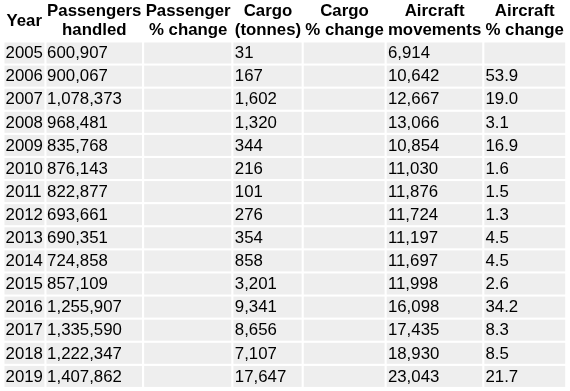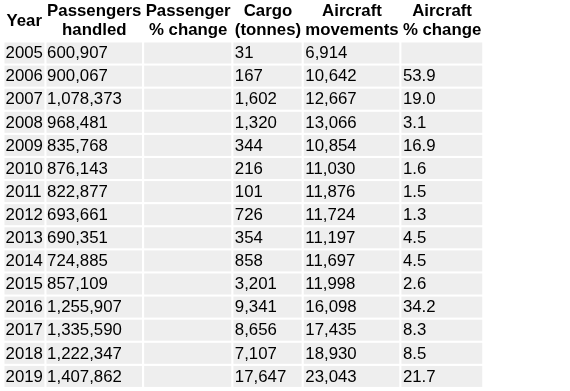 <table class="toccolours sortable" style="padding:0.5em;">
 <tr>
 <th style="text-align: center;">Year</th>
 <th style="text-align: center;">Passengers<br>handled</th>
 <th style="text-align: center;">Passenger<br>% change</th>
 <th style="text-align: center;">Cargo<br>(tonnes)</th>
-<th style="text-align: center;">Cargo<br>% change</th>
 <th style="text-align: center;">Aircraft<br>movements</th>
 <th style="text-align: center;">Aircraft<br>% change</th>
 </tr>
 <tr style="background:#eee;">
 <td>2005</td>
 <td>600,907</td>
 <td></td>
 <td>31</td>
-<td></td>
 <td>6,914</td>
 <td></td>
 </tr>
 <tr style="background:#eee;">
 <td>2006</td>
 <td>900,067</td>
 <td></td>
 <td>167</td>
-<td></td>
 <td>10,642</td>
 <td> 53.9</td>
 </tr>
 <tr style="background:#eee;">
 <td>2007</td>
 <td>1,078,373</td>
 <td></td>
 <td>1,602</td>
-<td></td>
 <td>12,667</td>
 <td> 19.0</td>
 </tr>
 <tr style="background:#eee;">
 <td>2008</td>
 <td>968,481</td>
 <td></td>
 <td>1,320</td>
-<td></td>
 <td>13,066</td>
 <td> 3.1</td>
 </tr>
 <tr style="background:#eee;">
 <td>2009</td>
 <td>835,768</td>
 <td></td>
 <td>344</td>
-<td></td>
 <td>10,854</td>
 <td> 16.9</td>
 </tr>
 <tr style="background:#eee;">
 <td>2010</td>
 <td>876,143</td>
 <td></td>
 <td>216</td>
-<td></td>
 <td>11,030</td>
 <td> 1.6</td>
 </tr>
 <tr style="background:#eee;">
 <td>2011</td>
 <td>822,877</td>
 <td></td>
 <td>101</td>
-<td></td>
 <td>11,876</td>
 <td> 1.5</td>
 </tr>
 <tr style="background:#eee;">
 <td>2012</td>
 <td>693,661</td>
 <td></td>
-<td>276</td>
-<td></td>
+<td>726</td>
 <td>11,724</td>
 <td> 1.3</td>
 </tr>
 <tr style="background:#eee;">
 <td>2013</td>
 <td>690,351</td>
 <td></td>
 <td>354</td>
-<td></td>
 <td>11,197</td>
 <td> 4.5</td>
 </tr>
 <tr style="background:#eee;">
 <td>2014</td>
-<td>724,858</td>
+<td>724,885</td>
 <td></td>
 <td>858</td>
-<td></td>
 <td>11,697</td>
 <td> 4.5</td>
 </tr>
 <tr style="background:#eee;">
 <td>2015</td>
 <td>857,109</td>
 <td></td>
 <td>3,201</td>
-<td></td>
 <td>11,998</td>
 <td> 2.6</td>
 </tr>
 <tr style="background:#eee;">
 <td>2016</td>
 <td>1,255,907</td>
 <td></td>
 <td>9,341</td>
-<td></td>
 <td>16,098</td>
 <td> 34.2</td>
 </tr>
 <tr style="background:#eee;">
 <td>2017</td>
 <td>1,335,590</td>
 <td></td>
 <td>8,656</td>
-<td></td>
 <td>17,435</td>
 <td> 8.3</td>
 </tr>
 <tr style="background:#eee;">
 <td>2018</td>
 <td>1,222,347</td>
 <td></td>
 <td>7,107</td>
-<td></td>
 <td>18,930</td>
 <td> 8.5</td>
 </tr>
 <tr style="background:#eee;">
 <td>2019</td>
 <td>1,407,862</td>
 <td></td>
 <td>17,647</td>
-<td></td>
 <td>23,043</td>
 <td> 21.7</td>
 </tr>
 </table>
